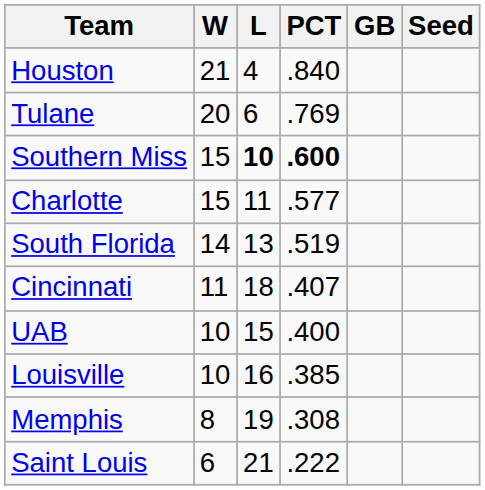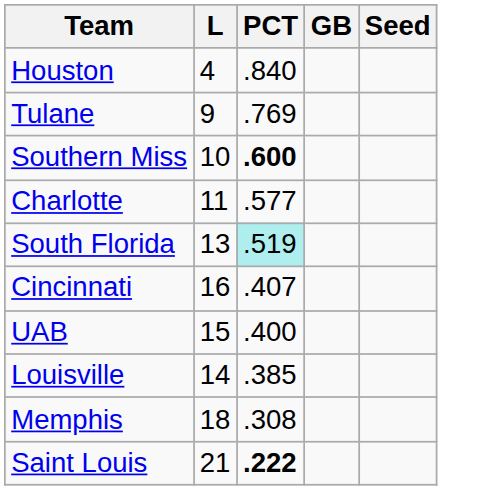 <table class=wikitable>
 <tr>
 <th>Team</th>
-<th>W</th>
 <th>L</th>
 <th>PCT</th>
 <th>GB</th>
 <th>Seed</th>
 </tr>
 <tr>
 <td><a href='#'>Houston</a></td>
-<td>21</td>
 <td>4</td>
 <td>.840</td>
 <td></td>
 <td></td>
 </tr>
 <tr>
 <td><a href='#'>Tulane</a></td>
-<td>20</td>
-<td>6</td>
+<td>9</td>
 <td>.769</td>
 <td></td>
 <td></td>
 </tr>
 <tr>
 <td><a href='#'>Southern Miss</a></td>
-<td>15</td>
-<td><strong>10</strong></td>
+<td>10</td>
 <td><strong>.600</strong></td>
 <td></td>
 <td></td>
 </tr>
 <tr>
 <td><a href='#'>Charlotte</a></td>
-<td>15</td>
 <td>11</td>
 <td>.577</td>
 <td></td>
 <td></td>
 </tr>
 <tr>
 <td><a href='#'>South Florida</a></td>
-<td>14</td>
 <td>13</td>
-<td>.519</td>
+<td style="background: paleturquoise;">.519</td>
 <td></td>
 <td></td>
 </tr>
 <tr>
 <td><a href='#'>Cincinnati</a></td>
-<td>11</td>
-<td>18</td>
+<td>16</td>
 <td>.407</td>
 <td></td>
 <td></td>
 </tr>
 <tr>
 <td><a href='#'>UAB</a></td>
-<td>10</td>
 <td>15</td>
 <td>.400</td>
 <td></td>
 <td></td>
 </tr>
 <tr>
 <td><a href='#'>Louisville</a></td>
-<td>10</td>
-<td>16</td>
+<td>14</td>
 <td>.385</td>
 <td></td>
 <td></td>
 </tr>
 <tr>
 <td><a href='#'>Memphis</a></td>
-<td>8</td>
-<td>19</td>
+<td>18</td>
 <td>.308</td>
 <td></td>
 <td></td>
 </tr>
 <tr>
 <td><a href='#'>Saint Louis</a></td>
-<td>6</td>
 <td>21</td>
-<td>.222</td>
+<td><strong>.222</strong></td>
 <td></td>
 <td></td>
 </tr>
 </table>
